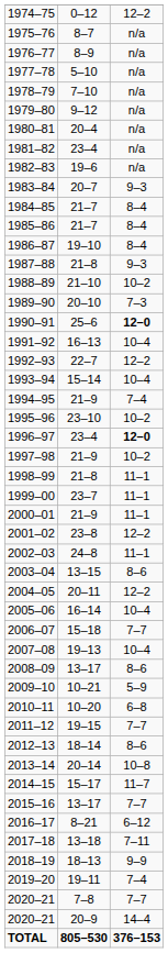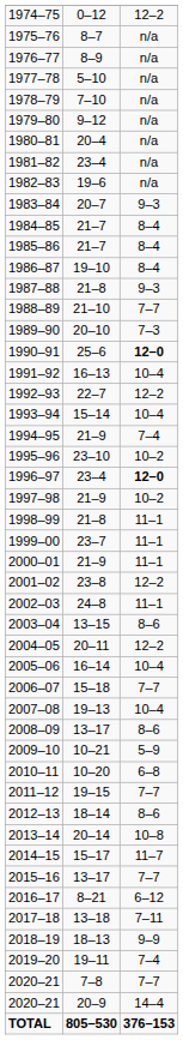 <table class="wikitable" style="text-align:center">
 <tr>
 </tr>
 <tr>
 </tr>
 <tr>
 <td style="text-align:left">1974–75</td>
 <td>0–12</td>
 <td>12–2</td>
 </tr>
 <tr>
 <td style="text-align:left">1975–76</td>
 <td>8–7</td>
 <td>n/a</td>
 </tr>
 <tr>
 <td style="text-align:left">1976–77</td>
 <td>8–9</td>
 <td>n/a</td>
 </tr>
 <tr>
 <td style="text-align:left">1977–78</td>
 <td>5–10</td>
 <td>n/a</td>
 </tr>
 <tr>
 <td style="text-align:left">1978–79</td>
 <td>7–10</td>
 <td>n/a</td>
 </tr>
 <tr>
 <td style="text-align:left">1979–80</td>
 <td>9–12</td>
 <td>n/a</td>
 </tr>
 <tr>
 <td style="text-align:left">1980–81</td>
 <td>20–4</td>
 <td>n/a</td>
 </tr>
 <tr>
 <td style="text-align:left">1981–82</td>
 <td>23–4</td>
 <td>n/a</td>
 </tr>
 <tr>
 <td style="text-align:left">1982–83</td>
 <td>19–6</td>
 <td>n/a</td>
 </tr>
 <tr>
 <td style="text-align:left">1983–84</td>
 <td>20–7</td>
 <td>9–3</td>
 </tr>
 <tr>
 <td style="text-align:left">1984–85</td>
 <td>21–7</td>
 <td>8–4</td>
 </tr>
 <tr>
 <td style="text-align:left">1985–86</td>
 <td>21–7</td>
 <td>8–4</td>
 </tr>
 <tr>
 <td style="text-align:left">1986–87</td>
 <td>19–10</td>
 <td>8–4</td>
 </tr>
 <tr>
 <td style="text-align:left">1987–88</td>
 <td>21–8</td>
 <td>9–3</td>
 </tr>
 <tr>
 <td style="text-align:left">1988–89</td>
 <td>21–10</td>
-<td>10–2</td>
+<td>7–7</td>
 </tr>
 <tr>
 <td style="text-align:left">1989–90</td>
 <td>20–10</td>
 <td>7–3</td>
 </tr>
 <tr>
 <td style="text-align:left">1990–91</td>
 <td>25–6</td>
 <td><strong>12–0</strong></td>
 </tr>
 <tr>
 <td style="text-align:left">1991–92</td>
 <td>16–13</td>
 <td>10–4</td>
 </tr>
 <tr>
 <td style="text-align:left">1992–93</td>
 <td>22–7</td>
 <td>12–2</td>
 </tr>
 <tr>
 <td style="text-align:left">1993–94</td>
 <td>15–14</td>
 <td>10–4</td>
 </tr>
 <tr>
 <td style="text-align:left">1994–95</td>
 <td>21–9</td>
 <td>7–4</td>
 </tr>
 <tr>
 <td style="text-align:left">1995–96</td>
 <td>23–10</td>
 <td>10–2</td>
 </tr>
 <tr>
 <td style="text-align:left">1996–97</td>
 <td>23–4</td>
 <td><strong>12–0</strong></td>
 </tr>
 <tr>
 <td style="text-align:left">1997–98</td>
 <td>21–9</td>
 <td>10–2</td>
 </tr>
 <tr>
 <td style="text-align:left">1998–99</td>
 <td>21–8</td>
 <td>11–1</td>
 </tr>
 <tr>
 <td style="text-align:left">1999–00</td>
 <td>23–7</td>
 <td>11–1</td>
 </tr>
 <tr>
 <td style="text-align:left">2000–01</td>
 <td>21–9</td>
 <td>11–1</td>
 </tr>
 <tr>
 <td style="text-align:left">2001–02</td>
 <td>23–8</td>
 <td>12–2</td>
 </tr>
 <tr>
 <td style="text-align:left">2002–03</td>
 <td>24–8</td>
 <td>11–1</td>
 </tr>
 <tr>
 <td style="text-align:left">2003–04</td>
 <td>13–15</td>
 <td>8–6</td>
 </tr>
 <tr>
 <td style="text-align:left">2004–05</td>
 <td>20–11</td>
 <td>12–2</td>
 </tr>
 <tr>
 <td style="text-align:left">2005–06</td>
 <td>16–14</td>
 <td>10–4</td>
 </tr>
 <tr>
 <td style="text-align:left">2006–07</td>
 <td>15–18</td>
 <td>7–7</td>
 </tr>
 <tr>
 <td style="text-align:left">2007–08</td>
 <td>19–13</td>
 <td>10–4</td>
 </tr>
 <tr>
 <td style="text-align:left">2008–09</td>
 <td>13–17</td>
 <td>8–6</td>
 </tr>
 <tr>
 <td style="text-align:left">2009–10</td>
 <td>10–21</td>
 <td>5–9</td>
 </tr>
 <tr>
 <td style="text-align:left">2010–11</td>
 <td>10–20</td>
 <td>6–8</td>
 </tr>
 <tr>
 <td style="text-align:left">2011–12</td>
 <td>19–15</td>
 <td>7–7</td>
 </tr>
 <tr>
 <td style="text-align:left">2012–13</td>
 <td>18–14</td>
 <td>8–6</td>
 </tr>
 <tr>
 <td style="text-align:left">2013–14</td>
 <td>20–14</td>
 <td>10–8</td>
 </tr>
 <tr>
 <td style="text-align:left">2014–15</td>
 <td>15–17</td>
 <td>11–7</td>
 </tr>
 <tr>
 <td style="text-align:left">2015–16</td>
 <td>13–17</td>
 <td>7–7</td>
 </tr>
 <tr>
 <td style="text-align:left">2016–17</td>
 <td>8–21</td>
 <td>6–12</td>
 </tr>
 <tr>
 <td style="text-align:left">2017–18</td>
 <td>13–18</td>
 <td>7–11</td>
 </tr>
 <tr>
 <td style="text-align:left">2018–19</td>
 <td>18–13</td>
 <td>9–9</td>
 </tr>
 <tr>
 <td style="text-align:left">2019–20</td>
 <td>19–11</td>
 <td>7–4</td>
 </tr>
 <tr>
 <td style="text-align:left">2020–21</td>
 <td>7–8</td>
 <td>7–7</td>
 </tr>
 <tr>
 <td style="text-align:left">2020–21</td>
 <td>20–9</td>
 <td>14–4</td>
 </tr>
 <tr>
 <td style="text-align:left"><strong>TOTAL</strong></td>
 <td><strong>805–530</strong></td>
 <td><strong>376–153</strong></td>
 </tr>
 </table>
